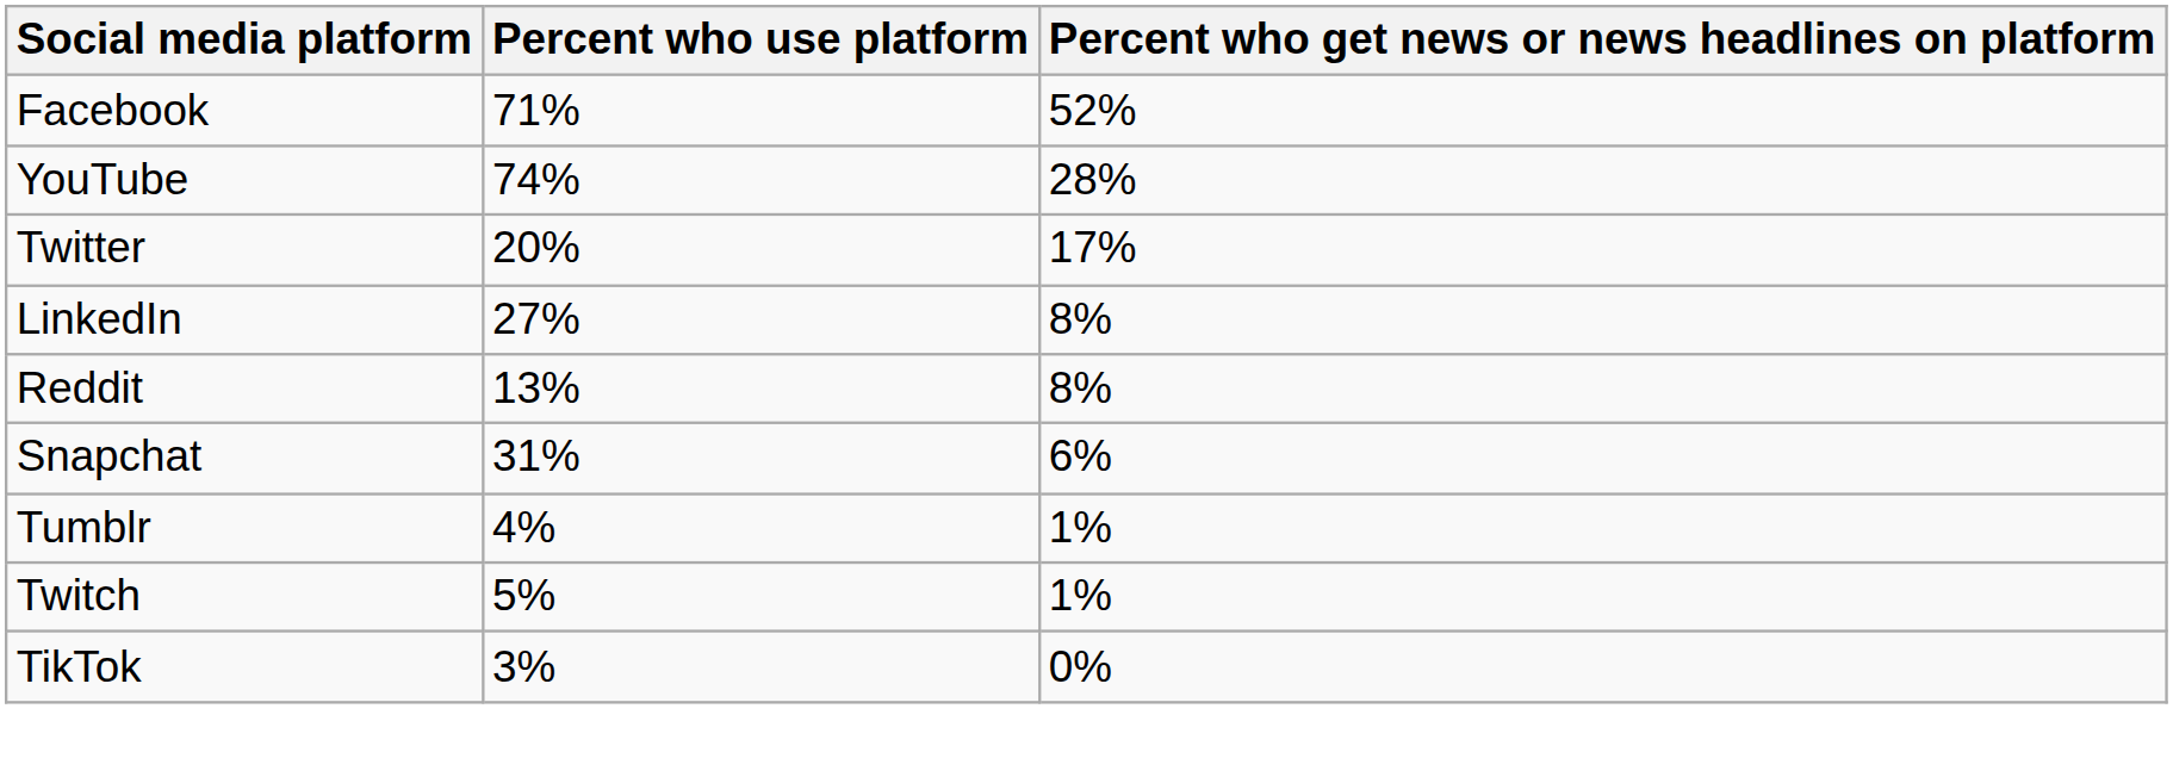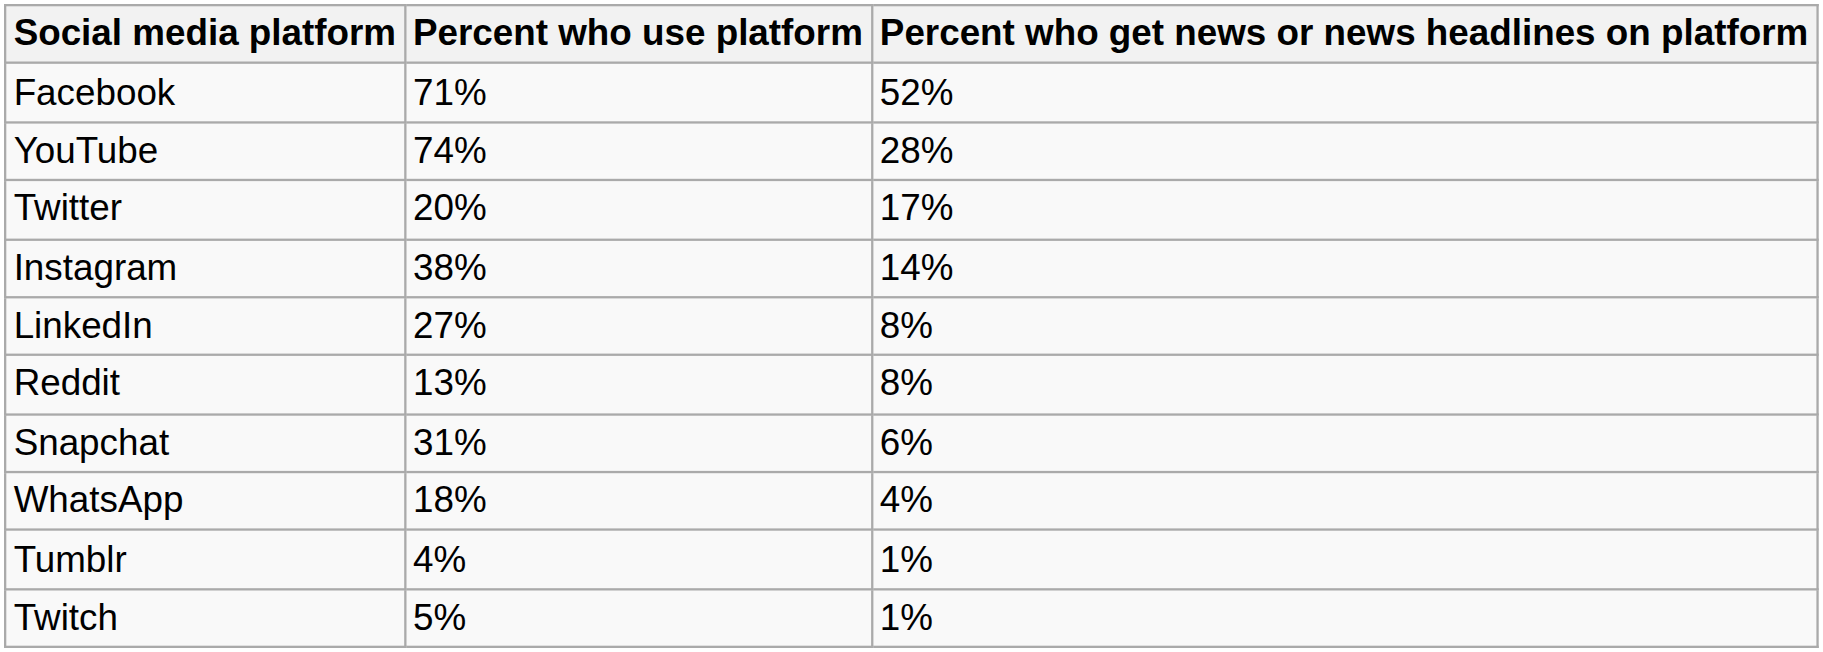 <table class="wikitable sortable">
 <tr>
 <th>Social media platform</th>
 <th>Percent who use platform</th>
 <th>Percent who get news or news headlines on platform</th>
 </tr>
 <tr>
 <td>Facebook</td>
 <td>71%</td>
 <td>52%</td>
 </tr>
 <tr>
 <td>YouTube</td>
 <td>74%</td>
 <td>28%</td>
 </tr>
 <tr>
 <td>Twitter</td>
 <td>20%</td>
 <td>17%</td>
 </tr>
 <tr>
+<td>Instagram</td>
+<td>38%</td>
+<td>14%</td>
+</tr>
+<tr>
 <td>LinkedIn</td>
 <td>27%</td>
 <td>8%</td>
 </tr>
 <tr>
 <td>Reddit</td>
 <td>13%</td>
 <td>8%</td>
 </tr>
 <tr>
 <td>Snapchat</td>
 <td>31%</td>
 <td>6%</td>
 </tr>
 <tr>
+<td>WhatsApp</td>
+<td>18%</td>
+<td>4%</td>
+</tr>
+<tr>
 <td>Tumblr</td>
 <td>4%</td>
 <td>1%</td>
 </tr>
 <tr>
 <td>Twitch</td>
 <td>5%</td>
 <td>1%</td>
 </tr>
-<tr>
-<td>TikTok</td>
-<td>3%</td>
-<td>0%</td>
-</tr>
 </table>
